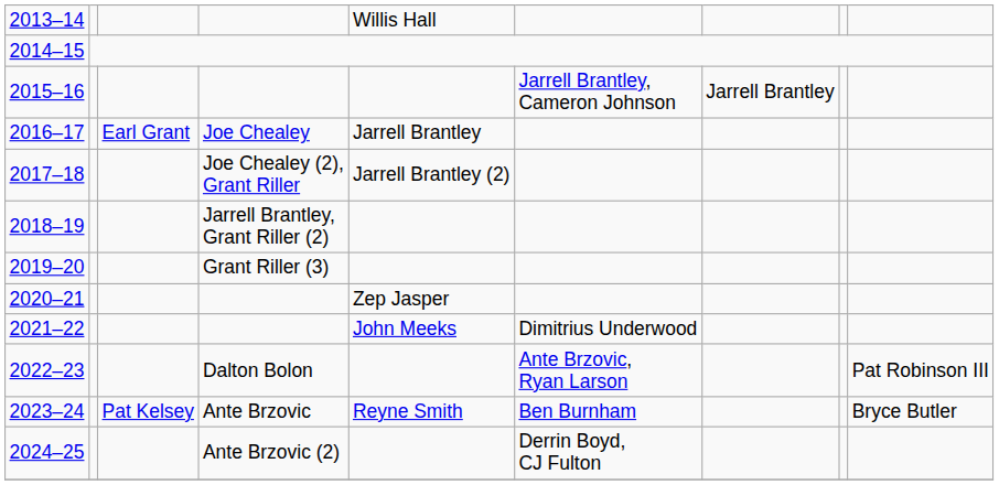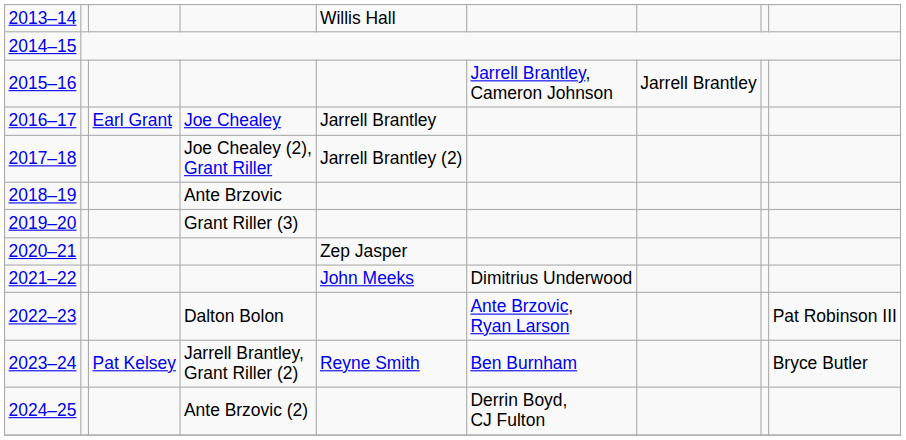 <table class="wikitable">
 <tr>
 <td><a href='#'>2013–14</a></td>
 <td></td>
 <td></td>
 <td></td>
 <td>Willis Hall</td>
 <td></td>
 <td></td>
 <td></td>
 <td></td>
 </tr>
 <tr>
 <td><a href='#'>2014–15</a></td>
 <td colspan=8></td>
 </tr>
 <tr>
 <td><a href='#'>2015–16</a></td>
 <td></td>
 <td></td>
 <td></td>
 <td></td>
 <td><a href='#'>Jarrell Brantley</a>,<br>Cameron Johnson</td>
 <td>Jarrell Brantley</td>
 <td></td>
 <td></td>
 </tr>
 <tr>
 <td><a href='#'>2016–17</a></td>
 <td></td>
 <td><a href='#'>Earl Grant</a></td>
 <td><a href='#'>Joe Chealey</a></td>
 <td>Jarrell Brantley</td>
 <td></td>
 <td></td>
 <td></td>
 <td></td>
 </tr>
 <tr>
 <td><a href='#'>2017–18</a></td>
 <td></td>
 <td></td>
 <td>Joe Chealey (2),<br><a href='#'>Grant Riller</a></td>
 <td>Jarrell Brantley (2)</td>
 <td></td>
 <td></td>
 <td></td>
 <td></td>
 </tr>
 <tr>
 <td><a href='#'>2018–19</a></td>
 <td></td>
 <td></td>
-<td>Jarrell Brantley,<br>Grant Riller (2)</td>
+<td>Ante Brzovic</td>
 <td></td>
 <td></td>
 <td></td>
 <td></td>
 <td></td>
 </tr>
 <tr>
 <td><a href='#'>2019–20</a></td>
 <td></td>
 <td></td>
 <td>Grant Riller (3)</td>
 <td></td>
 <td></td>
 <td></td>
 <td></td>
 <td></td>
 </tr>
 <tr>
 <td><a href='#'>2020–21</a></td>
 <td></td>
 <td></td>
 <td></td>
 <td>Zep Jasper</td>
 <td></td>
 <td></td>
 <td></td>
 <td></td>
 </tr>
 <tr>
 <td><a href='#'>2021–22</a></td>
 <td></td>
 <td></td>
 <td></td>
 <td><a href='#'>John Meeks</a></td>
 <td>Dimitrius Underwood</td>
 <td></td>
 <td></td>
 <td></td>
 </tr>
 <tr>
 <td><a href='#'>2022–23</a></td>
 <td></td>
 <td></td>
 <td>Dalton Bolon</td>
 <td></td>
 <td><a href='#'>Ante Brzovic</a>,<br><a href='#'>Ryan Larson</a></td>
 <td></td>
 <td></td>
 <td>Pat Robinson III</td>
 </tr>
 <tr>
 <td><a href='#'>2023–24</a></td>
 <td></td>
 <td><a href='#'>Pat Kelsey</a></td>
-<td>Ante Brzovic</td>
+<td>Jarrell Brantley,<br>Grant Riller (2)</td>
 <td><a href='#'>Reyne Smith</a></td>
 <td><a href='#'>Ben Burnham</a></td>
 <td></td>
 <td></td>
 <td>Bryce Butler</td>
 </tr>
 <tr>
 <td><a href='#'>2024–25</a></td>
 <td></td>
 <td></td>
 <td>Ante Brzovic (2)</td>
 <td></td>
 <td>Derrin Boyd,<br>CJ Fulton</td>
 <td></td>
 <td></td>
 <td></td>
 </tr>
 <tr>
 </tr>
 </table>
